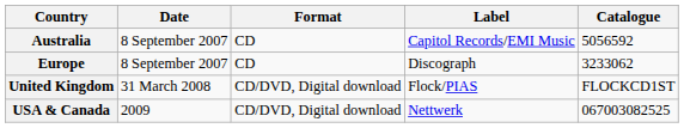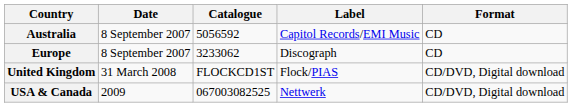 <table class="wikitable plainrowheaders">
 <tr>
 <th scope="col">Country</th>
 <th scope="col">Date</th>
+<th scope="col">Catalogue</th>
+<th scope="col">Label</th>
 <th scope="col">Format</th>
-<th scope="col">Label</th>
-<th scope="col">Catalogue</th>
 </tr>
 <tr>
 <th scope="row">Australia</th>
 <td>8 September 2007</td>
+<td>5056592</td>
+<td><a href='#'>Capitol Records</a>/<a href='#'>EMI Music</a></td>
 <td>CD</td>
-<td><a href='#'>Capitol Records</a>/<a href='#'>EMI Music</a></td>
-<td>5056592</td>
 </tr>
 <tr>
 <th scope="row">Europe</th>
 <td>8 September 2007</td>
+<td>3233062</td>
+<td>Discograph</td>
 <td>CD</td>
-<td>Discograph</td>
-<td>3233062</td>
 </tr>
 <tr>
 <th scope="row">United Kingdom</th>
 <td>31 March 2008</td>
+<td>FLOCKCD1ST</td>
+<td>Flock/<a href='#'>PIAS</a></td>
 <td>CD/DVD, Digital download</td>
-<td>Flock/<a href='#'>PIAS</a></td>
-<td>FLOCKCD1ST</td>
 </tr>
 <tr>
 <th scope="row">USA & Canada</th>
 <td>2009</td>
+<td>067003082525</td>
+<td><a href='#'>Nettwerk</a></td>
 <td>CD/DVD, Digital download</td>
-<td><a href='#'>Nettwerk</a></td>
-<td>067003082525</td>
 </tr>
 </table>
